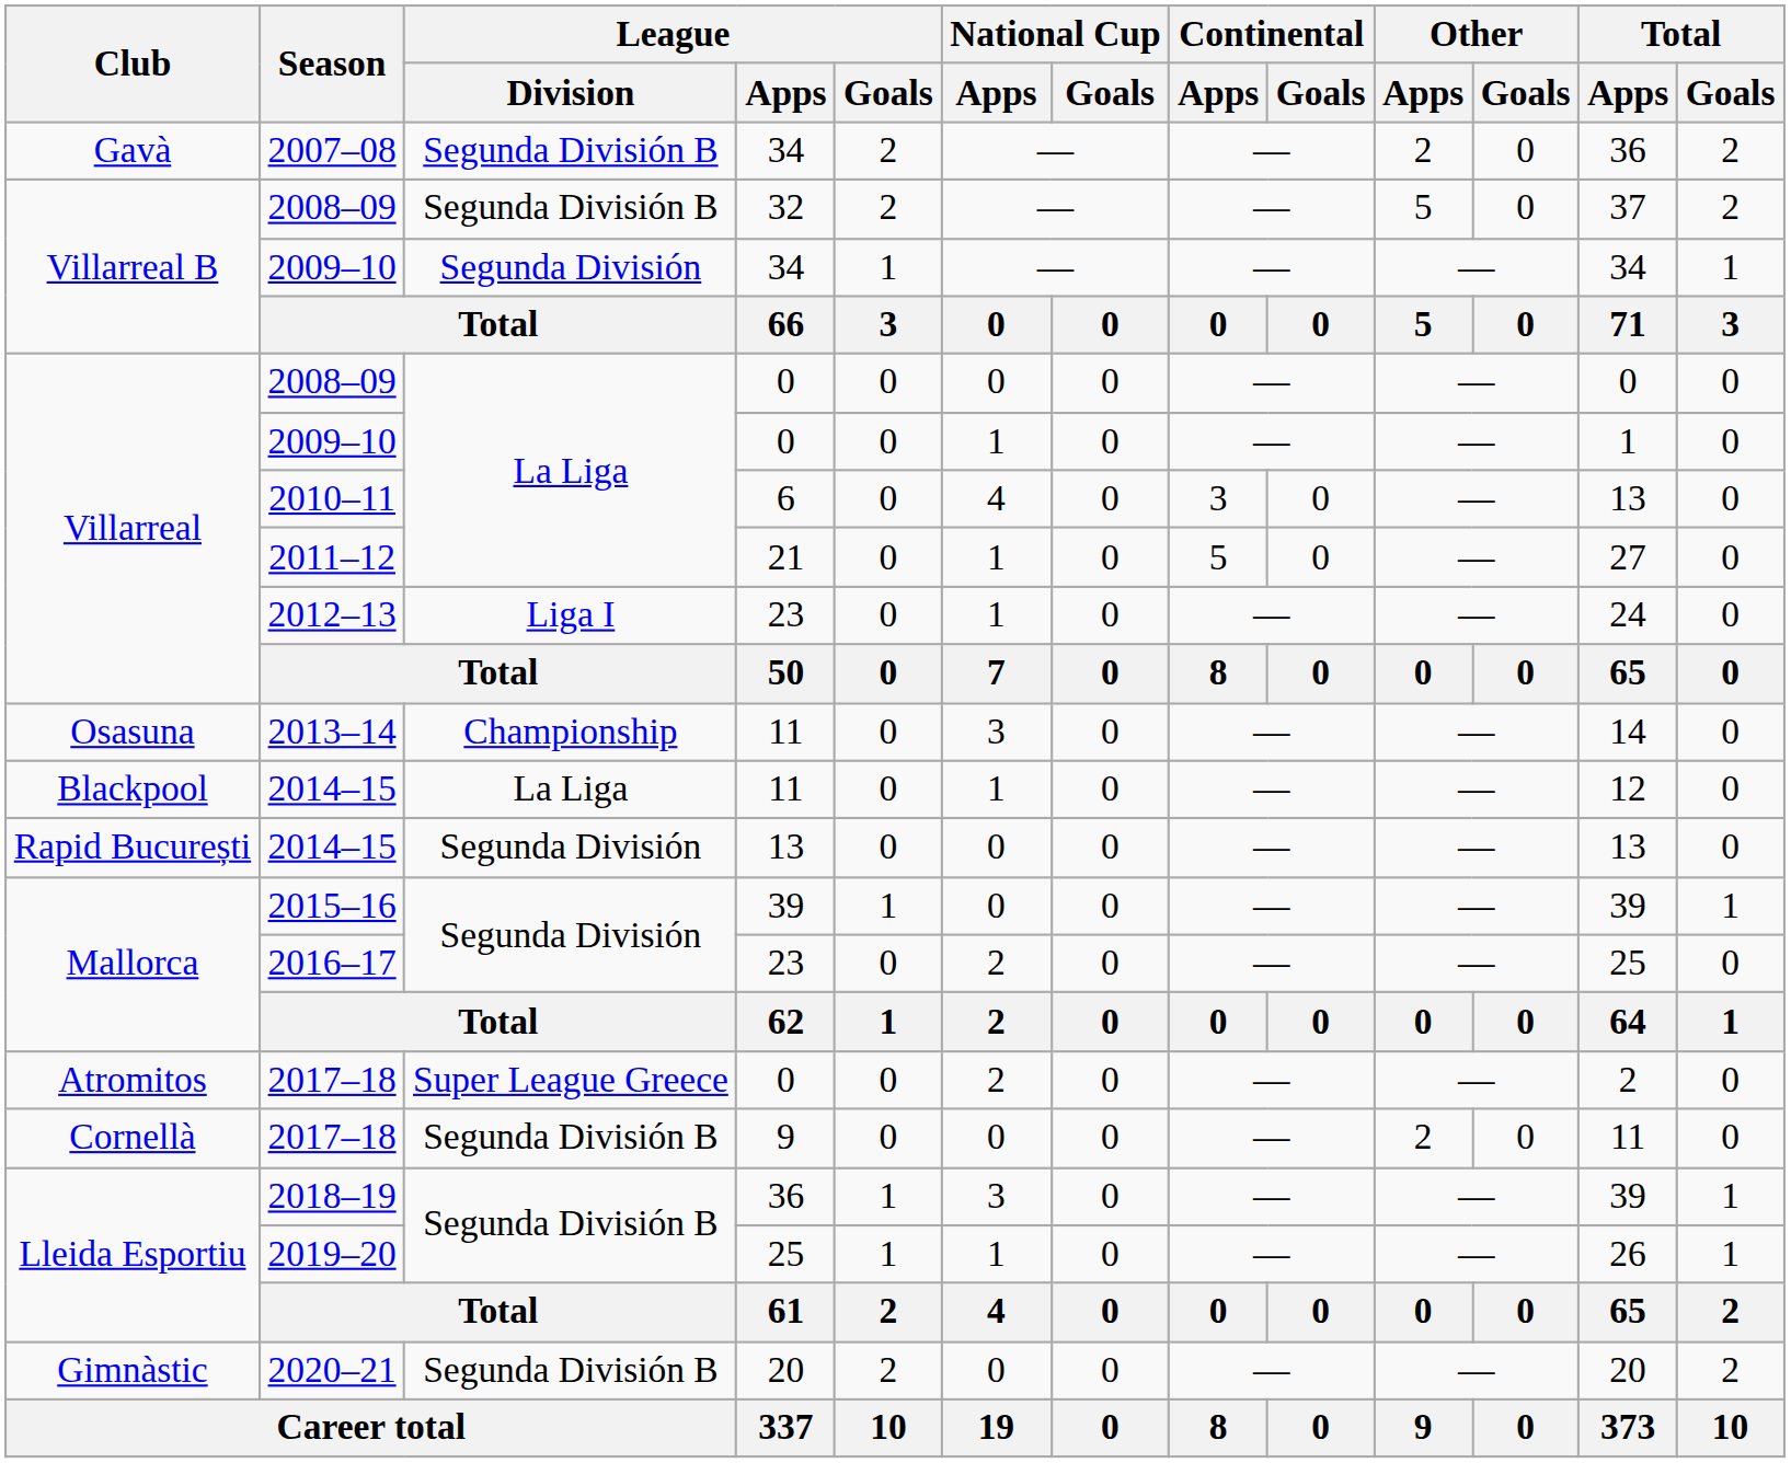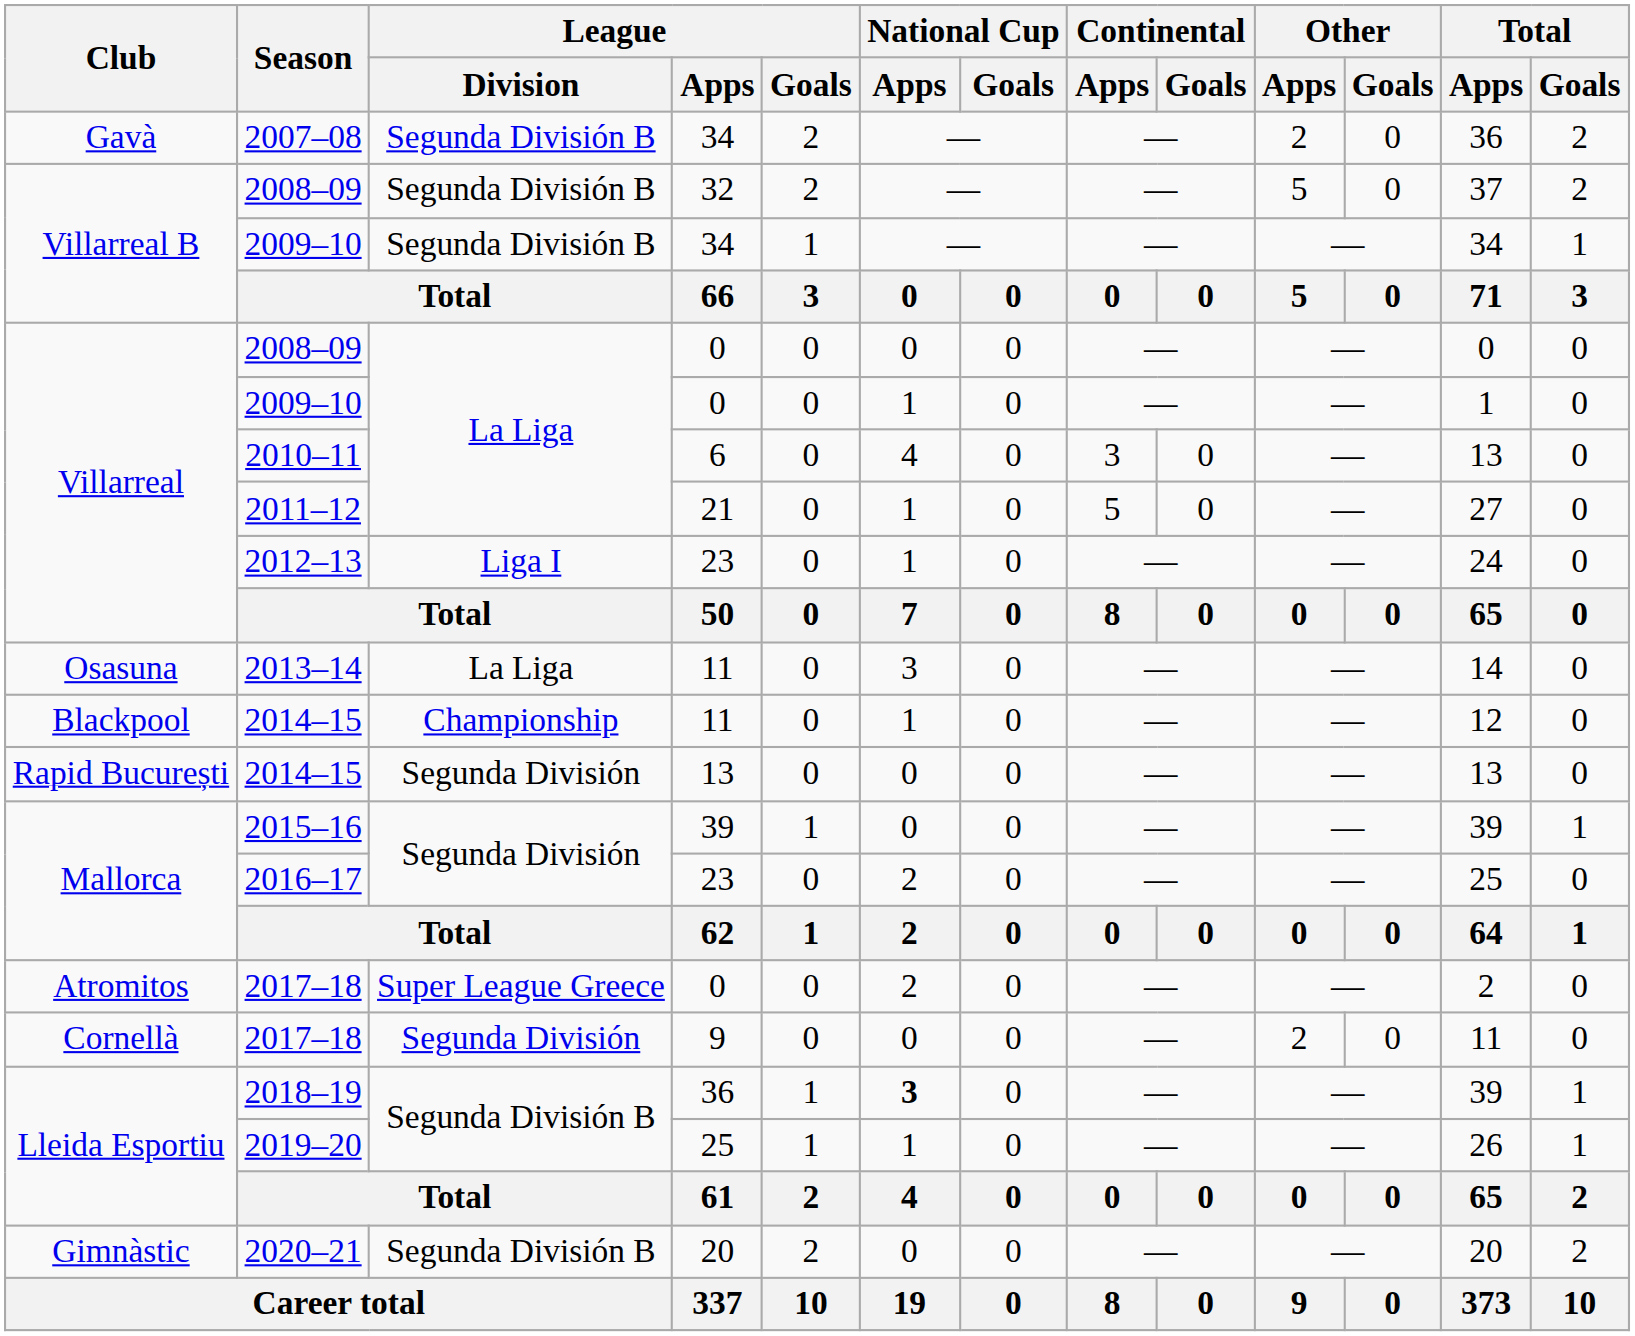 <table class="wikitable" style="text-align:center">
 <tr>
 <th rowspan="2">Club</th>
 <th rowspan="2">Season</th>
 <th colspan="3">League</th>
 <th colspan="2">National Cup</th>
 <th colspan="2">Continental</th>
 <th colspan="2">Other</th>
 <th colspan="2">Total</th>
 </tr>
 <tr>
 <th>Division</th>
 <th>Apps</th>
 <th>Goals</th>
 <th>Apps</th>
 <th>Goals</th>
 <th>Apps</th>
 <th>Goals</th>
 <th>Apps</th>
 <th>Goals</th>
 <th>Apps</th>
 <th>Goals</th>
 </tr>
 <tr>
 <td><a href='#'>Gavà</a></td>
 <td><a href='#'>2007–08</a></td>
 <td><a href='#'>Segunda División B</a></td>
 <td>34</td>
 <td>2</td>
 <td colspan="2">—</td>
 <td colspan="2">—</td>
 <td>2</td>
 <td>0</td>
 <td>36</td>
 <td>2</td>
 </tr>
 <tr>
 <td rowspan="3"><a href='#'>Villarreal B</a></td>
 <td><a href='#'>2008–09</a></td>
 <td>Segunda División B</td>
 <td>32</td>
 <td>2</td>
 <td colspan="2">—</td>
 <td colspan="2">—</td>
 <td>5</td>
 <td>0</td>
 <td>37</td>
 <td>2</td>
 </tr>
 <tr>
 <td><a href='#'>2009–10</a></td>
-<td><a href='#'>Segunda División</a></td>
+<td>Segunda División B</td>
 <td>34</td>
 <td>1</td>
 <td colspan="2">—</td>
 <td colspan="2">—</td>
 <td colspan="2">—</td>
 <td>34</td>
 <td>1</td>
 </tr>
 <tr>
 <th colspan="2">Total</th>
 <th>66</th>
 <th>3</th>
 <th>0</th>
 <th>0</th>
 <th>0</th>
 <th>0</th>
 <th>5</th>
 <th>0</th>
 <th>71</th>
 <th>3</th>
 </tr>
 <tr>
 <td rowspan="6"><a href='#'>Villarreal</a></td>
 <td><a href='#'>2008–09</a></td>
 <td rowspan="4"><a href='#'>La Liga</a></td>
 <td>0</td>
 <td>0</td>
 <td>0</td>
 <td>0</td>
 <td colspan="2">—</td>
 <td colspan="2">—</td>
 <td>0</td>
 <td>0</td>
 </tr>
 <tr>
 <td><a href='#'>2009–10</a></td>
 <td>0</td>
 <td>0</td>
 <td>1</td>
 <td>0</td>
 <td colspan="2">—</td>
 <td colspan="2">—</td>
 <td>1</td>
 <td>0</td>
 </tr>
 <tr>
 <td><a href='#'>2010–11</a></td>
 <td>6</td>
 <td>0</td>
 <td>4</td>
 <td>0</td>
 <td>3</td>
 <td>0</td>
 <td colspan="2">—</td>
 <td>13</td>
 <td>0</td>
 </tr>
 <tr>
 <td><a href='#'>2011–12</a></td>
 <td>21</td>
 <td>0</td>
 <td>1</td>
 <td>0</td>
 <td>5</td>
 <td>0</td>
 <td colspan="2">—</td>
 <td>27</td>
 <td>0</td>
 </tr>
 <tr>
 <td><a href='#'>2012–13</a></td>
 <td><a href='#'>Liga I</a></td>
 <td>23</td>
 <td>0</td>
 <td>1</td>
 <td>0</td>
 <td colspan="2">—</td>
 <td colspan="2">—</td>
 <td>24</td>
 <td>0</td>
 </tr>
 <tr>
 <th colspan="2">Total</th>
 <th>50</th>
 <th>0</th>
 <th>7</th>
 <th>0</th>
 <th>8</th>
 <th>0</th>
 <th>0</th>
 <th>0</th>
 <th>65</th>
 <th>0</th>
 </tr>
 <tr>
 <td><a href='#'>Osasuna</a></td>
 <td><a href='#'>2013–14</a></td>
-<td><a href='#'>Championship</a></td>
+<td>La Liga</td>
 <td>11</td>
 <td>0</td>
 <td>3</td>
 <td>0</td>
 <td colspan="2">—</td>
 <td colspan="2">—</td>
 <td>14</td>
 <td>0</td>
 </tr>
 <tr>
 <td><a href='#'>Blackpool</a></td>
 <td><a href='#'>2014–15</a></td>
-<td>La Liga</td>
+<td><a href='#'>Championship</a></td>
 <td>11</td>
 <td>0</td>
 <td>1</td>
 <td>0</td>
 <td colspan="2">—</td>
 <td colspan="2">—</td>
 <td>12</td>
 <td>0</td>
 </tr>
 <tr>
 <td><a href='#'>Rapid București</a></td>
 <td><a href='#'>2014–15</a></td>
 <td>Segunda División</td>
 <td>13</td>
 <td>0</td>
 <td>0</td>
 <td>0</td>
 <td colspan="2">—</td>
 <td colspan="2">—</td>
 <td>13</td>
 <td>0</td>
 </tr>
 <tr>
 <td rowspan="3"><a href='#'>Mallorca</a></td>
 <td><a href='#'>2015–16</a></td>
 <td rowspan="2">Segunda División</td>
 <td>39</td>
 <td>1</td>
 <td>0</td>
 <td>0</td>
 <td colspan="2">—</td>
 <td colspan="2">—</td>
 <td>39</td>
 <td>1</td>
 </tr>
 <tr>
 <td><a href='#'>2016–17</a></td>
 <td>23</td>
 <td>0</td>
 <td>2</td>
 <td>0</td>
 <td colspan="2">—</td>
 <td colspan="2">—</td>
 <td>25</td>
 <td>0</td>
 </tr>
 <tr>
 <th colspan="2">Total</th>
 <th>62</th>
 <th>1</th>
 <th>2</th>
 <th>0</th>
 <th>0</th>
 <th>0</th>
 <th>0</th>
 <th>0</th>
 <th>64</th>
 <th>1</th>
 </tr>
 <tr>
 <td><a href='#'>Atromitos</a></td>
 <td><a href='#'>2017–18</a></td>
 <td><a href='#'>Super League Greece</a></td>
 <td>0</td>
 <td>0</td>
 <td>2</td>
 <td>0</td>
 <td colspan="2">—</td>
 <td colspan="2">—</td>
 <td>2</td>
 <td>0</td>
 </tr>
 <tr>
 <td><a href='#'>Cornellà</a></td>
 <td><a href='#'>2017–18</a></td>
-<td>Segunda División B</td>
+<td><a href='#'>Segunda División</a></td>
 <td>9</td>
 <td>0</td>
 <td>0</td>
 <td>0</td>
 <td colspan="2">—</td>
 <td>2</td>
 <td>0</td>
 <td>11</td>
 <td>0</td>
 </tr>
 <tr>
 <td rowspan="3"><a href='#'>Lleida Esportiu</a></td>
 <td><a href='#'>2018–19</a></td>
 <td rowspan="2">Segunda División B</td>
 <td>36</td>
 <td>1</td>
-<td>3</td>
+<td><strong>3</strong></td>
 <td>0</td>
 <td colspan="2">—</td>
 <td colspan="2">—</td>
 <td>39</td>
 <td>1</td>
 </tr>
 <tr>
 <td><a href='#'>2019–20</a></td>
 <td>25</td>
 <td>1</td>
 <td>1</td>
 <td>0</td>
 <td colspan="2">—</td>
 <td colspan="2">—</td>
 <td>26</td>
 <td>1</td>
 </tr>
 <tr>
 <th colspan="2">Total</th>
 <th>61</th>
 <th>2</th>
 <th>4</th>
 <th>0</th>
 <th>0</th>
 <th>0</th>
 <th>0</th>
 <th>0</th>
 <th>65</th>
 <th>2</th>
 </tr>
 <tr>
 <td><a href='#'>Gimnàstic</a></td>
 <td><a href='#'>2020–21</a></td>
 <td>Segunda División B</td>
 <td>20</td>
 <td>2</td>
 <td>0</td>
 <td>0</td>
 <td colspan="2">—</td>
 <td colspan="2">—</td>
 <td>20</td>
 <td>2</td>
 </tr>
 <tr>
 <th colspan="3">Career total</th>
 <th>337</th>
 <th>10</th>
 <th>19</th>
 <th>0</th>
 <th>8</th>
 <th>0</th>
 <th>9</th>
 <th>0</th>
 <th>373</th>
 <th>10</th>
 </tr>
 </table>
